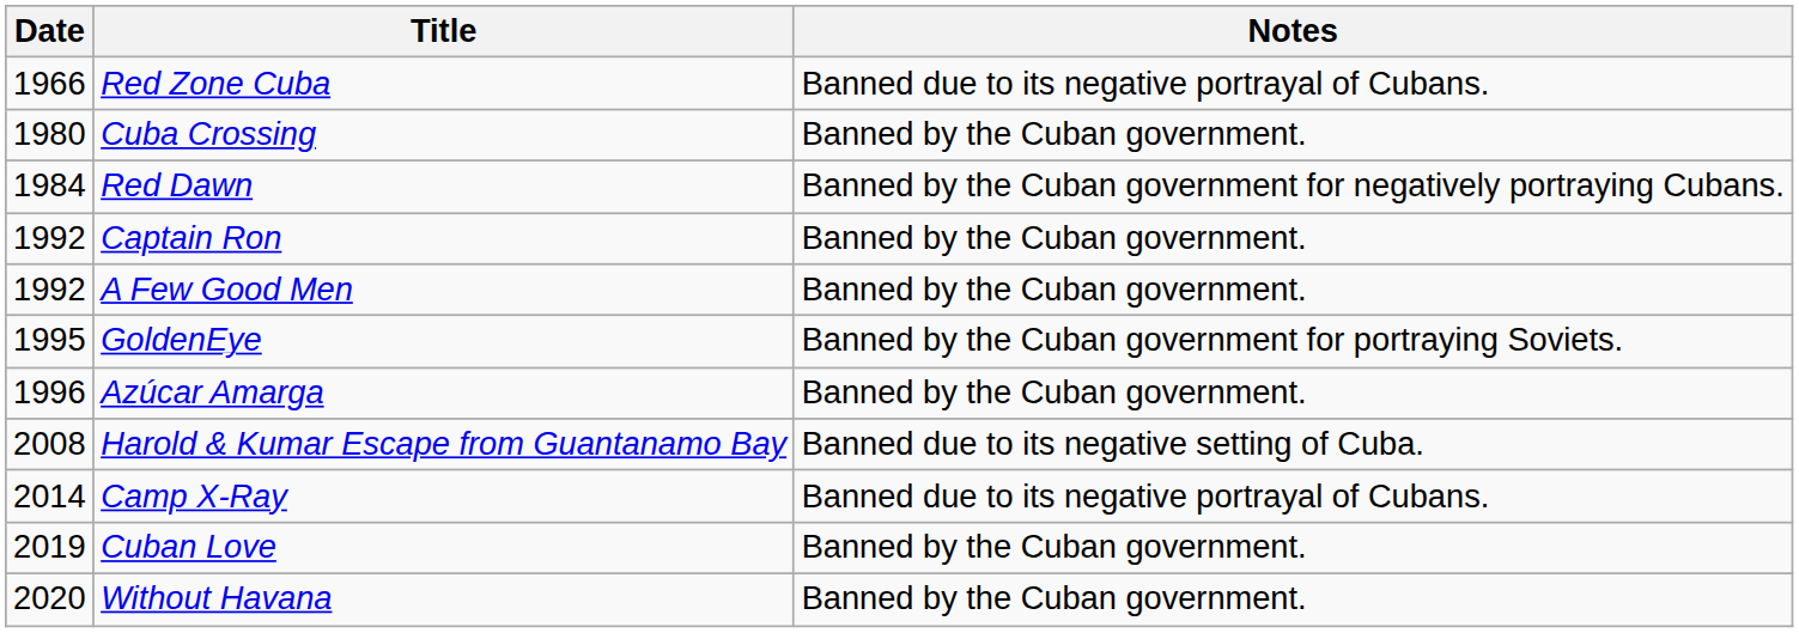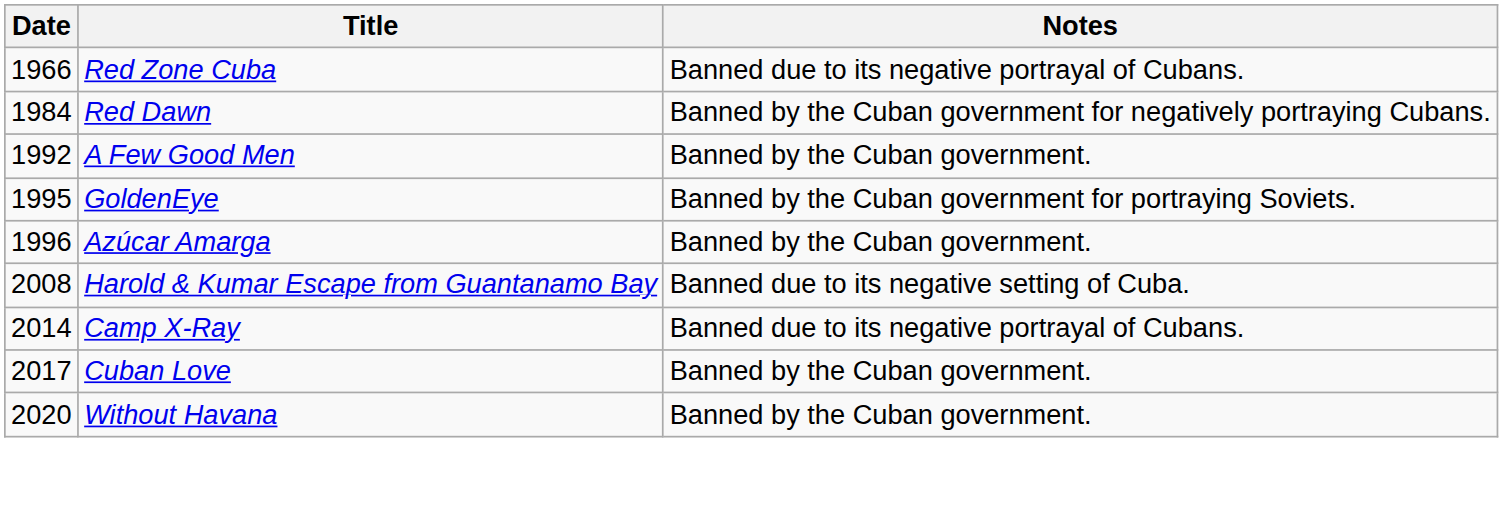 <table class="wikitable sortable">
 <tr>
 <th>Date</th>
 <th>Title</th>
 <th>Notes</th>
 </tr>
 <tr>
 <td>1966</td>
 <td><em><a href='#'>Red Zone Cuba</a></em></td>
 <td>Banned due to its negative portrayal of Cubans.</td>
 </tr>
 <tr>
-<td>1980</td>
-<td><em><a href='#'>Cuba Crossing</a></em></td>
-<td>Banned by the Cuban government.</td>
-</tr>
-<tr>
 <td>1984</td>
 <td><em><a href='#'>Red Dawn</a></em></td>
 <td>Banned by the Cuban government for negatively portraying Cubans.</td>
-</tr>
-<tr>
-<td>1992</td>
-<td><em><a href='#'>Captain Ron</a></em></td>
-<td>Banned by the Cuban government.</td>
 </tr>
 <tr>
 <td>1992</td>
 <td><em><a href='#'>A Few Good Men</a></em></td>
 <td>Banned by the Cuban government.</td>
 </tr>
 <tr>
 <td>1995</td>
 <td><em><a href='#'>GoldenEye</a></em></td>
 <td>Banned by the Cuban government for portraying Soviets.</td>
 </tr>
 <tr>
 <td>1996</td>
 <td><em><a href='#'>Azúcar Amarga</a></em></td>
 <td>Banned by the Cuban government.</td>
 </tr>
 <tr>
 <td>2008</td>
 <td><em><a href='#'>Harold & Kumar Escape from Guantanamo Bay</a></em></td>
 <td>Banned due to its negative setting of Cuba.</td>
 </tr>
 <tr>
 <td>2014</td>
 <td><em><a href='#'>Camp X-Ray</a></em></td>
 <td>Banned due to its negative portrayal of Cubans.</td>
 </tr>
 <tr>
-<td>2019</td>
+<td>2017</td>
 <td><em><a href='#'>Cuban Love</a></em></td>
 <td>Banned by the Cuban government.</td>
 </tr>
 <tr>
 <td>2020</td>
 <td><em><a href='#'>Without Havana</a></em></td>
 <td>Banned by the Cuban government.</td>
 </tr>
 </table>
